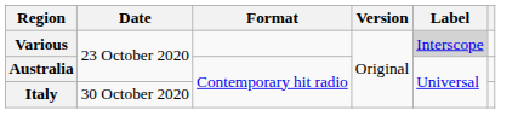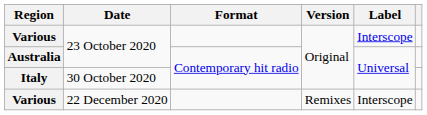 <table class="wikitable plainrowheaders">
 <tr>
 <th scope="col">Region</th>
 <th scope="col">Date</th>
 <th scope="col">Format</th>
 <th scope="col">Version</th>
 <th scope="col">Label</th>
 <th scope="col"></th>
 </tr>
 <tr>
 <th scope="row">Various</th>
 <td rowspan="2">23 October 2020</td>
 <td></td>
 <td rowspan="3">Original</td>
-<td style="background: lightgrey;"><a href='#'>Interscope</a></td>
+<td><a href='#'>Interscope</a></td>
 <td></td>
 </tr>
 <tr>
 <th scope="row">Australia</th>
 <td rowspan="2"><a href='#'>Contemporary hit radio</a></td>
 <td rowspan="2"><a href='#'>Universal</a></td>
 <td></td>
 </tr>
 <tr>
 <th scope="row">Italy</th>
 <td>30 October 2020</td>
 <td></td>
 </tr>
+<tr>
+<th scope="row">Various</th>
+<td>22 December 2020</td>
+<td></td>
+<td>Remixes</td>
+<td>Interscope</td>
+<td></td>
+</tr>
 </table>
